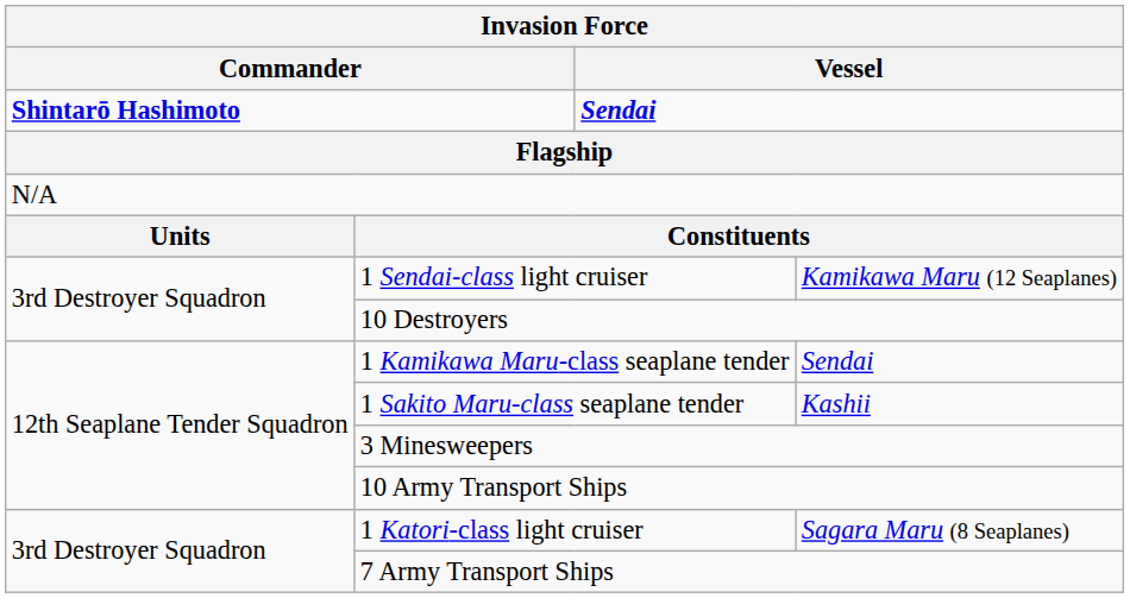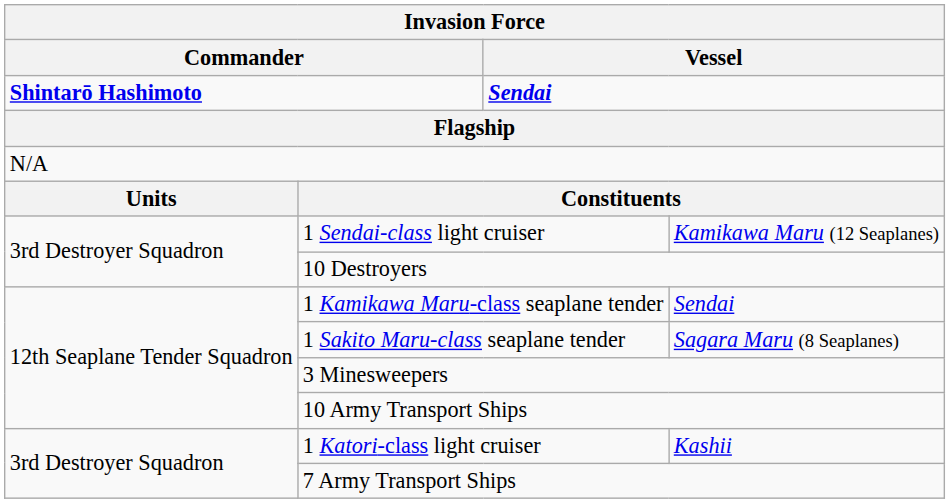 <table class="wikitable">
 <tr>
 <th colspan="4">Invasion Force</th>
 </tr>
 <tr>
 <th colspan="2">Commander</th>
 <th colspan="2">Vessel</th>
 </tr>
 <tr>
 <td colspan="2"><strong><a href='#'>Shintarō Hashimoto</a></strong></td>
 <td colspan="2"><strong><em><a href='#'>Sendai</a></em></strong></td>
 </tr>
 <tr>
 <th colspan="4">Flagship</th>
 </tr>
 <tr>
 <td colspan="4">N/A</td>
 </tr>
 <tr>
 <th>Units</th>
 <th colspan="3">Constituents</th>
 </tr>
 <tr>
 <td rowspan="2">3rd Destroyer Squadron</td>
 <td colspan="2">1 <em><a href='#'>Sendai-class</a></em> light cruiser</td>
 <td><em><a href='#'>Kamikawa Maru</a></em> <small>(12 Seaplanes)</small></td>
 </tr>
 <tr>
 <td colspan="3">10 Destroyers</td>
 </tr>
 <tr>
 <td rowspan="4">12th Seaplane Tender Squadron</td>
 <td colspan="2">1 <a href='#'><em>Kamikawa Maru</em>-class</a> seaplane tender</td>
 <td><em><a href='#'>Sendai</a></em></td>
 </tr>
 <tr>
 <td colspan="2">1 <em><a href='#'>Sakito Maru-class</a></em> seaplane tender</td>
-<td><a href='#'><em>Kashii</em></a></td>
+<td><em><a href='#'>Sagara Maru</a></em> <small>(8 Seaplanes)</small></td>
 </tr>
 <tr>
 <td colspan="3">3 Minesweepers</td>
 </tr>
 <tr>
 <td colspan="3">10 Army Transport Ships</td>
 </tr>
 <tr>
 <td rowspan="2">3rd Destroyer Squadron</td>
 <td colspan="2">1 <a href='#'><em>Katori</em>-class</a> light cruiser</td>
-<td><em><a href='#'>Sagara Maru</a></em> <small>(8 Seaplanes)</small></td>
+<td><a href='#'><em>Kashii</em></a></td>
 </tr>
 <tr>
 <td colspan="3">7 Army Transport Ships</td>
 </tr>
 </table>
